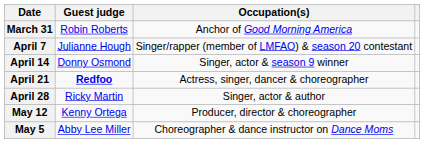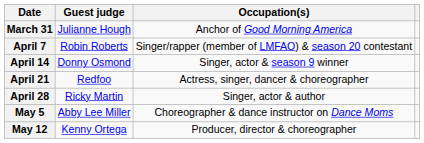 <table class="wikitable unsortable" style="text-align:center;">
 <tr>
 <th scope="col">Date</th>
 <th scope="col">Guest judge</th>
 <th scope="col">Occupation(s)</th>
 <th scope="col"></th>
 </tr>
 <tr>
 <th scope="row">March 31</th>
-<td><a href='#'>Robin Roberts</a></td>
+<td><a href='#'>Julianne Hough</a></td>
 <td>Anchor of <em><a href='#'>Good Morning America</a></em></td>
 <td></td>
 </tr>
 <tr>
 <th scope="row">April 7</th>
-<td><a href='#'>Julianne Hough</a></td>
+<td><a href='#'>Robin Roberts</a></td>
 <td>Singer/rapper (member of <a href='#'>LMFAO</a>) & <a href='#'>season 20</a> contestant</td>
 <td></td>
 </tr>
 <tr>
 <th scope="row">April 14</th>
 <td><a href='#'>Donny Osmond</a></td>
 <td>Singer, actor & <a href='#'>season 9</a> winner</td>
 <td></td>
 </tr>
 <tr>
 <th scope="row">April 21</th>
-<td><strong><a href='#'>Redfoo</a></strong></td>
+<td><a href='#'>Redfoo</a></td>
 <td>Actress, singer, dancer & choreographer</td>
 <td></td>
 </tr>
 <tr>
 <th scope="row">April 28</th>
 <td><a href='#'>Ricky Martin</a></td>
 <td>Singer, actor & author</td>
 <td></td>
 </tr>
 <tr>
+<th scope="row">May 5</th>
+<td><a href='#'>Abby Lee Miller</a></td>
+<td>Choreographer & dance instructor on <em><a href='#'>Dance Moms</a></em></td>
+<td></td>
+</tr>
+<tr>
 <th scope="row">May 12</th>
 <td><a href='#'>Kenny Ortega</a></td>
 <td>Producer, director & choreographer</td>
 <td></td>
 </tr>
-<tr>
-<th scope="row">May 5</th>
-<td><a href='#'>Abby Lee Miller</a></td>
-<td>Choreographer & dance instructor on <em><a href='#'>Dance Moms</a></em></td>
-<td></td>
-</tr>
 </table>
